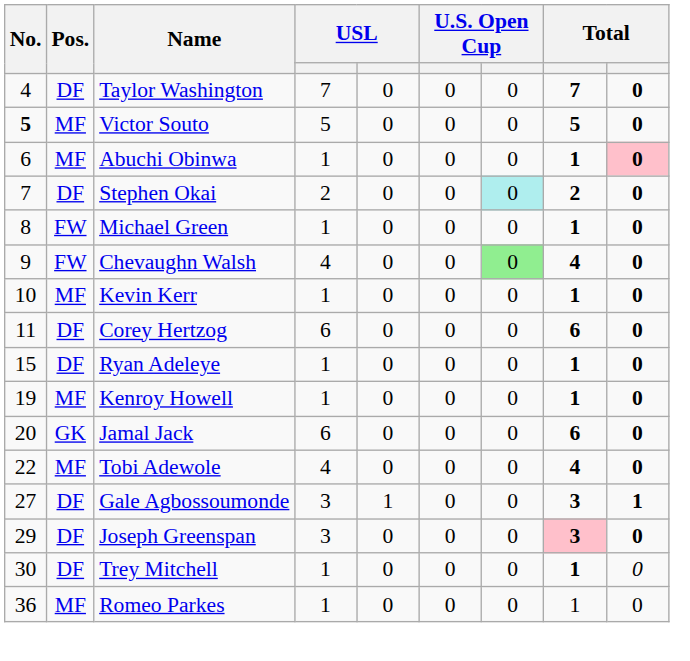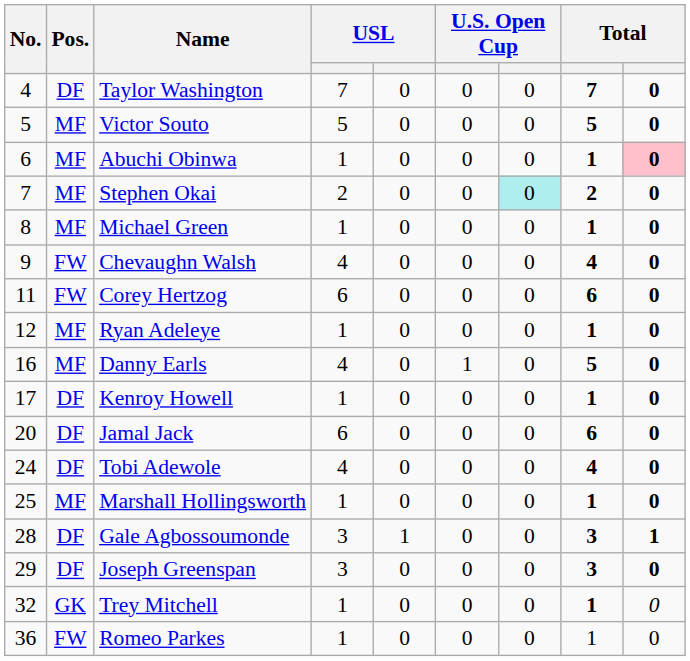 <table class="wikitable sortable" style="text-align: center;">
 <tr>
 <th rowspan=2>No.</th>
 <th rowspan=2>Pos.</th>
 <th rowspan=2>Name</th>
 <th colspan=2 style="width:85px;"><a href='#'>USL</a></th>
 <th colspan=2 style="width:85px;"><a href='#'>U.S. Open Cup</a></th>
 <th colspan=2 style="width:85px;"><strong>Total</strong></th>
 </tr>
 <tr>
 <th></th>
 <th></th>
 <th></th>
 <th></th>
 <th></th>
 <th></th>
 </tr>
 <tr>
 <td>4</td>
 <td><a href='#'>DF</a></td>
 <td align=left> <a href='#'>Taylor Washington</a></td>
 <td>7</td>
 <td>0</td>
 <td>0</td>
 <td>0</td>
 <td><strong>7</strong></td>
 <td><strong>0</strong></td>
 </tr>
 <tr>
-<td><strong>5</strong></td>
+<td>5</td>
 <td><a href='#'>MF</a></td>
 <td align=left> <a href='#'>Victor Souto</a></td>
 <td>5</td>
 <td>0</td>
 <td>0</td>
 <td>0</td>
 <td><strong>5</strong></td>
 <td><strong>0</strong></td>
 </tr>
 <tr>
 <td>6</td>
 <td><a href='#'>MF</a></td>
 <td align=left> <a href='#'>Abuchi Obinwa</a></td>
 <td>1</td>
 <td>0</td>
 <td>0</td>
 <td>0</td>
 <td><strong>1</strong></td>
 <td style="background: pink;"><strong>0</strong></td>
 </tr>
 <tr>
 <td>7</td>
-<td><a href='#'>DF</a></td>
+<td><a href='#'>MF</a></td>
 <td align=left> <a href='#'>Stephen Okai</a></td>
 <td>2</td>
 <td>0</td>
 <td>0</td>
 <td style="background: paleturquoise;">0</td>
 <td><strong>2</strong></td>
 <td><strong>0</strong></td>
 </tr>
 <tr>
 <td>8</td>
-<td><a href='#'>FW</a></td>
+<td><a href='#'>MF</a></td>
 <td align=left> <a href='#'>Michael Green</a></td>
 <td>1</td>
 <td>0</td>
 <td>0</td>
 <td>0</td>
 <td><strong>1</strong></td>
 <td><strong>0</strong></td>
 </tr>
 <tr>
 <td>9</td>
 <td><a href='#'>FW</a></td>
 <td align=left> <a href='#'>Chevaughn Walsh</a></td>
 <td>4</td>
 <td>0</td>
 <td>0</td>
-<td style="background: lightgreen;">0</td>
+<td>0</td>
 <td><strong>4</strong></td>
 <td><strong>0</strong></td>
 </tr>
 <tr>
-<td>10</td>
-<td><a href='#'>MF</a></td>
-<td align=left> <a href='#'>Kevin Kerr</a></td>
-<td>1</td>
-<td>0</td>
-<td>0</td>
-<td>0</td>
-<td><strong>1</strong></td>
-<td><strong>0</strong></td>
-</tr>
-<tr>
 <td>11</td>
-<td><a href='#'>DF</a></td>
+<td><a href='#'>FW</a></td>
 <td align=left> <a href='#'>Corey Hertzog</a></td>
 <td>6</td>
 <td>0</td>
 <td>0</td>
 <td>0</td>
 <td><strong>6</strong></td>
 <td><strong>0</strong></td>
 </tr>
 <tr>
-<td>15</td>
-<td><a href='#'>DF</a></td>
+<td>12</td>
+<td><a href='#'>MF</a></td>
 <td align=left> <a href='#'>Ryan Adeleye</a></td>
 <td>1</td>
 <td>0</td>
 <td>0</td>
 <td>0</td>
 <td><strong>1</strong></td>
 <td><strong>0</strong></td>
 </tr>
 <tr>
-<td>19</td>
+<td>16</td>
 <td><a href='#'>MF</a></td>
+<td align=left> <a href='#'>Danny Earls</a></td>
+<td>4</td>
+<td>0</td>
+<td>1</td>
+<td>0</td>
+<td><strong>5</strong></td>
+<td><strong>0</strong></td>
+</tr>
+<tr>
+<td>17</td>
+<td><a href='#'>DF</a></td>
 <td align=left> <a href='#'>Kenroy Howell</a></td>
 <td>1</td>
 <td>0</td>
 <td>0</td>
 <td>0</td>
 <td><strong>1</strong></td>
 <td><strong>0</strong></td>
 </tr>
 <tr>
 <td>20</td>
-<td><a href='#'>GK</a></td>
+<td><a href='#'>DF</a></td>
 <td align=left> <a href='#'>Jamal Jack</a></td>
 <td>6</td>
 <td>0</td>
 <td>0</td>
 <td>0</td>
 <td><strong>6</strong></td>
 <td><strong>0</strong></td>
 </tr>
 <tr>
-<td>22</td>
-<td><a href='#'>MF</a></td>
+<td>24</td>
+<td><a href='#'>DF</a></td>
 <td align=left> <a href='#'>Tobi Adewole</a></td>
 <td>4</td>
 <td>0</td>
 <td>0</td>
 <td>0</td>
 <td><strong>4</strong></td>
 <td><strong>0</strong></td>
 </tr>
 <tr>
-<td>27</td>
+<td>25</td>
+<td><a href='#'>MF</a></td>
+<td align=left> <a href='#'>Marshall Hollingsworth</a></td>
+<td>1</td>
+<td>0</td>
+<td>0</td>
+<td>0</td>
+<td><strong>1</strong></td>
+<td><strong>0</strong></td>
+</tr>
+<tr>
+<td>28</td>
 <td><a href='#'>DF</a></td>
 <td align=left> <a href='#'>Gale Agbossoumonde</a></td>
 <td>3</td>
 <td>1</td>
 <td>0</td>
 <td>0</td>
 <td><strong>3</strong></td>
 <td><strong>1</strong></td>
 </tr>
 <tr>
 <td>29</td>
 <td><a href='#'>DF</a></td>
 <td align=left> <a href='#'>Joseph Greenspan</a></td>
 <td>3</td>
 <td>0</td>
 <td>0</td>
 <td>0</td>
-<td style="background: pink;"><strong>3</strong></td>
+<td><strong>3</strong></td>
 <td><strong>0</strong></td>
 </tr>
 <tr>
-<td>30</td>
-<td><a href='#'>DF</a></td>
+<td>32</td>
+<td><a href='#'>GK</a></td>
 <td align=left> <a href='#'>Trey Mitchell</a></td>
 <td>1</td>
 <td>0</td>
 <td>0</td>
 <td>0</td>
 <td><strong>1</strong></td>
 <td><em>0<strong></td>
 </tr>
 <tr>
 <td>36</td>
-<td><a href='#'>MF</a></td>
+<td><a href='#'>FW</a></td>
 <td align=left> <a href='#'>Romeo Parkes</a></td>
 <td>1</td>
 <td>0</td>
 <td>0</td>
 <td>0</td>
 <td></strong>1<strong></td>
 <td></strong>0<strong></td>
 </tr>
 </table>
